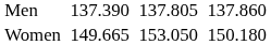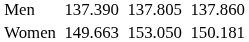 <table>
 <tr>
 <td>Men<br></td>
 <td></td>
 <td>137.390</td>
 <td></td>
 <td>137.805</td>
 <td></td>
 <td>137.860</td>
 </tr>
 <tr>
 <td>Women<br></td>
 <td></td>
-<td>149.665</td>
+<td>149.663</td>
 <td></td>
 <td>153.050</td>
 <td></td>
-<td>150.180</td>
+<td>150.181</td>
 </tr>
 </table>
